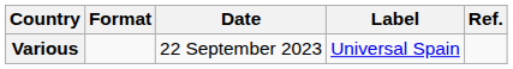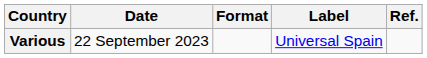 <table class="wikitable plainrowheaders">
 <tr>
 <th>Country</th>
+<th>Date</th>
 <th>Format</th>
-<th>Date</th>
 <th>Label</th>
 <th>Ref.</th>
 </tr>
 <tr>
 <th scope="row">Various</th>
+<td>22 September 2023</td>
 <td></td>
-<td>22 September 2023</td>
 <td><a href='#'>Universal Spain</a></td>
 <td></td>
 </tr>
 </table>
